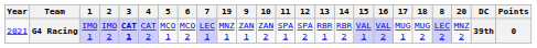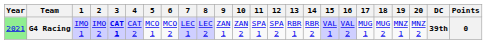 <table class="wikitable" style="text-align:center; font-size:85%">
 <tr>
 <th>Year</th>
 <th>Team</th>
 <th>1</th>
 <th>2</th>
 <th>3</th>
 <th>4</th>
 <th>5</th>
 <th>6</th>
 <th>7</th>
-<th>19</th>
+<th>8</th>
 <th>9</th>
 <th>10</th>
 <th>11</th>
 <th>12</th>
 <th>13</th>
 <th>14</th>
 <th>15</th>
 <th>16</th>
 <th>17</th>
 <th>18</th>
-<th>8</th>
+<th>19</th>
 <th>20</th>
 <th>DC</th>
 <th>Points</th>
 </tr>
 <tr>
-<td><a href='#'>2021</a></td>
+<td style="background: lightgreen;"><a href='#'>2021</a></td>
 <th nowrap>G4 Racing</th>
 <td style="background:#CFCFFF;"><a href='#'>IMO<br>1</a><br></td>
 <td style="background:#CFCFFF;"><a href='#'>IMO<br>2</a><br></td>
 <td style="background:#CFCFFF;"><strong><a href='#'>CAT<br>1</a><br></strong></td>
 <td style="background:#CFCFFF;"><a href='#'>CAT<br>2</a><br></td>
 <td style="background:#;"><a href='#'>MCO<br>1</a></td>
 <td style="background:#;"><a href='#'>MCO<br>2</a></td>
 <td style="background:#CFCFFF;"><a href='#'>LEC<br>1</a><br></td>
-<td style="background:#;"><a href='#'>MNZ<br>1</a></td>
+<td style="background:#CFCFFF;"><a href='#'>LEC<br>2</a><br></td>
 <td style="background:#;"><a href='#'>ZAN<br>1</a></td>
 <td style="background:#;"><a href='#'>ZAN<br>2</a></td>
 <td style="background:#;"><a href='#'>SPA<br>1</a></td>
 <td style="background:#;"><a href='#'>SPA<br>2</a></td>
 <td style="background:#;"><a href='#'>RBR<br>1</a></td>
 <td style="background:#;"><a href='#'>RBR<br>2</a></td>
 <td style="background:#CFCFFF;"><a href='#'>VAL<br>1</a><br></td>
 <td style="background:#CFCFFF;"><a href='#'>VAL<br>2</a><br></td>
 <td style="background:#;"><a href='#'>MUG<br>1</a></td>
 <td style="background:#;"><a href='#'>MUG<br>2</a></td>
-<td style="background:#CFCFFF;"><a href='#'>LEC<br>2</a><br></td>
+<td style="background:#;"><a href='#'>MNZ<br>1</a></td>
 <td style="background:#;"><a href='#'>MNZ<br>2</a></td>
 <th>39th</th>
 <th>0</th>
 </tr>
 </table>
